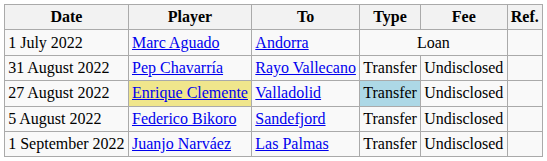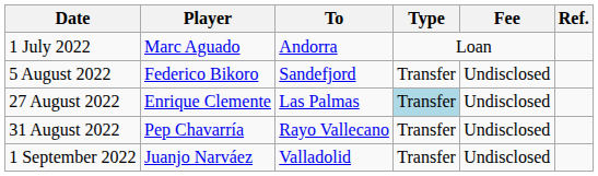 <table class="wikitable">
 <tr>
 <th>Date</th>
 <th>Player</th>
 <th>To</th>
 <th>Type</th>
 <th>Fee</th>
 <th>Ref.</th>
 </tr>
 <tr>
 <td>1 July 2022</td>
 <td> <a href='#'>Marc Aguado</a></td>
 <td><a href='#'>Andorra</a></td>
 <td colspan=2 align=center>Loan</td>
 <td align=center></td>
 </tr>
 <tr>
+<td>5 August 2022</td>
+<td> <a href='#'>Federico Bikoro</a></td>
+<td> <a href='#'>Sandefjord</a></td>
+<td align=center>Transfer</td>
+<td align=center>Undisclosed</td>
+<td align=center></td>
+</tr>
+<tr>
+<td>27 August 2022</td>
+<td> <a href='#'>Enrique Clemente</a></td>
+<td><a href='#'>Las Palmas</a></td>
+<td align=center style="background: lightblue;">Transfer</td>
+<td align=center>Undisclosed</td>
+<td align=center></td>
+</tr>
+<tr>
 <td>31 August 2022</td>
 <td> <a href='#'>Pep Chavarría</a></td>
 <td><a href='#'>Rayo Vallecano</a></td>
 <td align=center>Transfer</td>
 <td align=center>Undisclosed</td>
 <td align=center></td>
 </tr>
 <tr>
-<td>27 August 2022</td>
-<td style="background: khaki;"> <a href='#'>Enrique Clemente</a></td>
-<td><a href='#'>Valladolid</a></td>
-<td align=center style="background: lightblue;">Transfer</td>
-<td align=center>Undisclosed</td>
-<td align=center></td>
-</tr>
-<tr>
-<td>5 August 2022</td>
-<td> <a href='#'>Federico Bikoro</a></td>
-<td> <a href='#'>Sandefjord</a></td>
-<td align=center>Transfer</td>
-<td align=center>Undisclosed</td>
-<td align=center></td>
-</tr>
-<tr>
 <td>1 September 2022</td>
 <td> <a href='#'>Juanjo Narváez</a></td>
-<td><a href='#'>Las Palmas</a></td>
+<td><a href='#'>Valladolid</a></td>
 <td align=center>Transfer</td>
 <td align=center>Undisclosed</td>
 <td align=center></td>
 </tr>
 </table>
